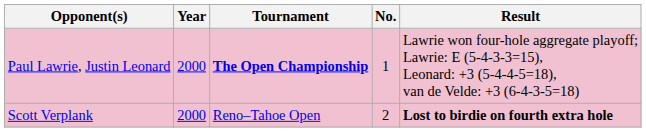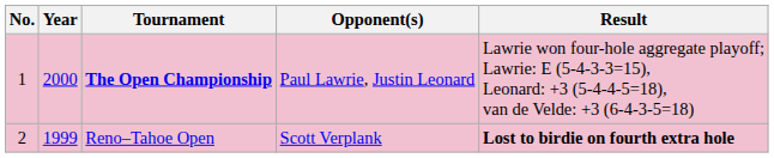 <table class="wikitable" style="font-size:95%;">
 <tr>
-<th>Opponent(s)</th>
+<th>No.</th>
 <th>Year</th>
 <th>Tournament</th>
-<th>No.</th>
+<th>Opponent(s)</th>
 <th>Result</th>
 </tr>
 <tr style="background:#F2C1D1;">
-<td> <a href='#'>Paul Lawrie</a>,  <a href='#'>Justin Leonard</a></td>
+<td align=center>1</td>
 <td><a href='#'>2000</a></td>
 <td><strong><a href='#'>The Open Championship</a></strong></td>
-<td align=center>1</td>
+<td> <a href='#'>Paul Lawrie</a>,  <a href='#'>Justin Leonard</a></td>
 <td>Lawrie won four-hole aggregate playoff;<br>Lawrie: E (5-4-3-3=15),<br>Leonard: +3 (5-4-4-5=18),<br>van de Velde: +3 (6-4-3-5=18)</td>
 </tr>
 <tr style="background:#F2C1D1;">
+<td align=center>2</td>
+<td><a href='#'>1999</a></td>
+<td><a href='#'>Reno–Tahoe Open</a></td>
 <td> <a href='#'>Scott Verplank</a></td>
-<td><a href='#'>2000</a></td>
-<td><a href='#'>Reno–Tahoe Open</a></td>
-<td align=center>2</td>
 <td><strong>Lost to birdie on fourth extra hole</strong></td>
 </tr>
 </table>
